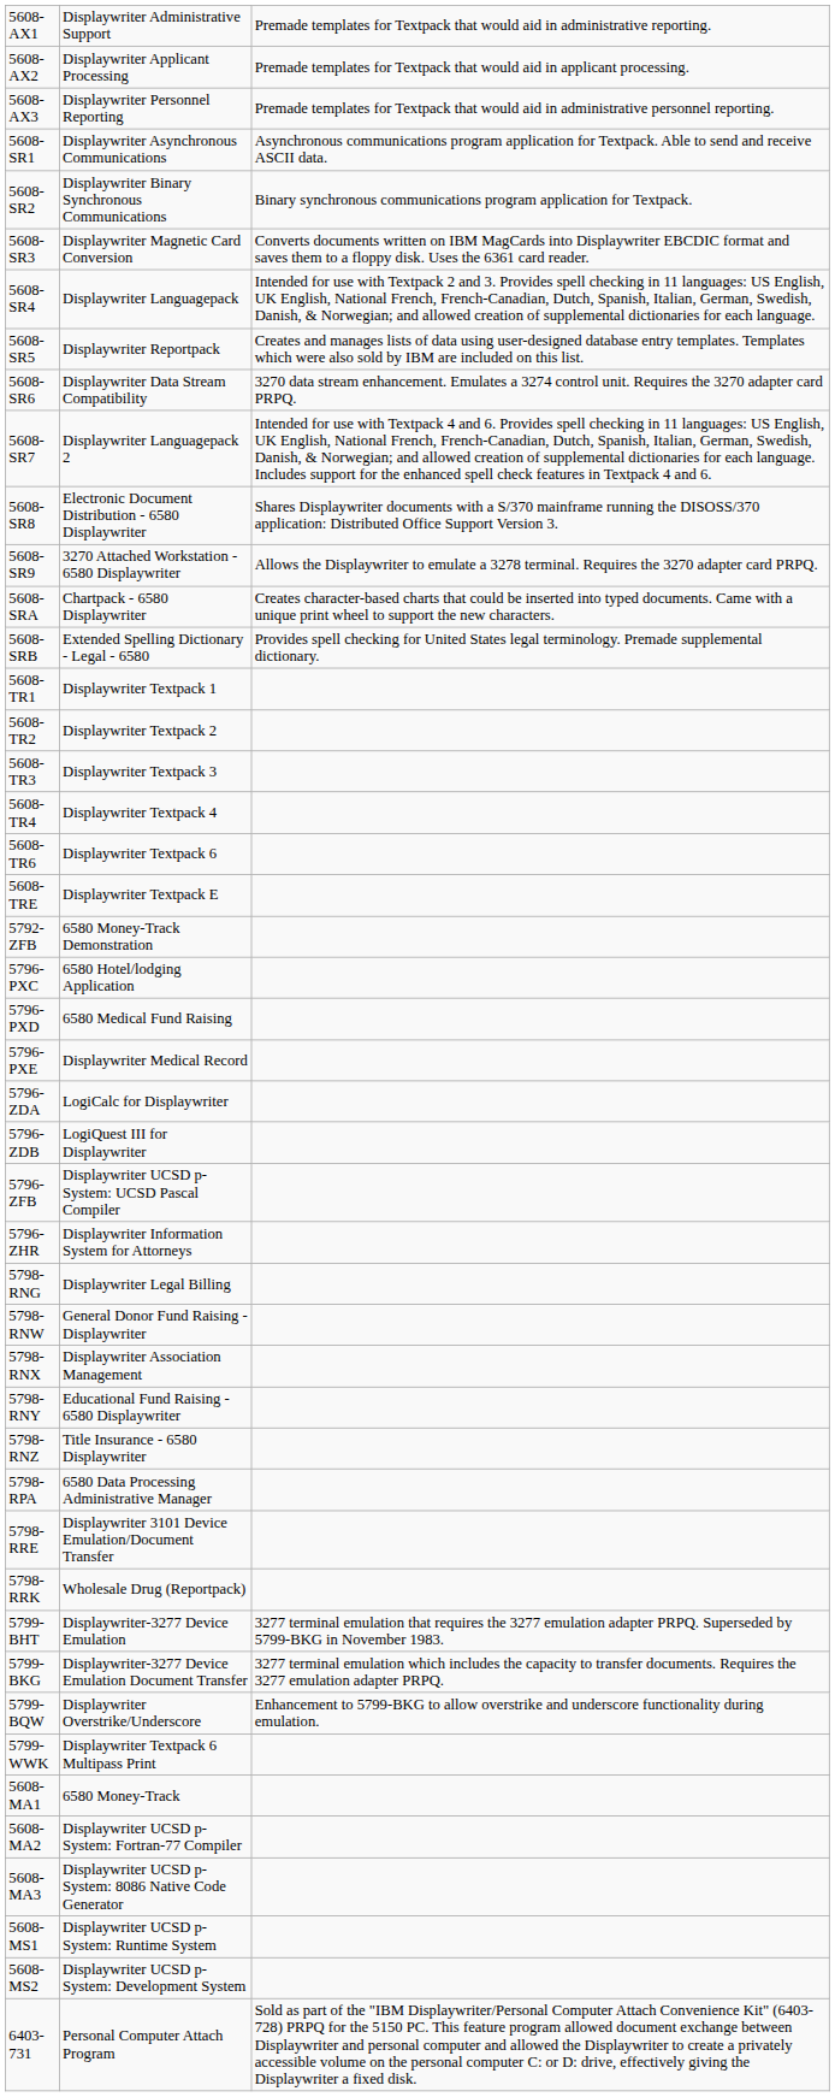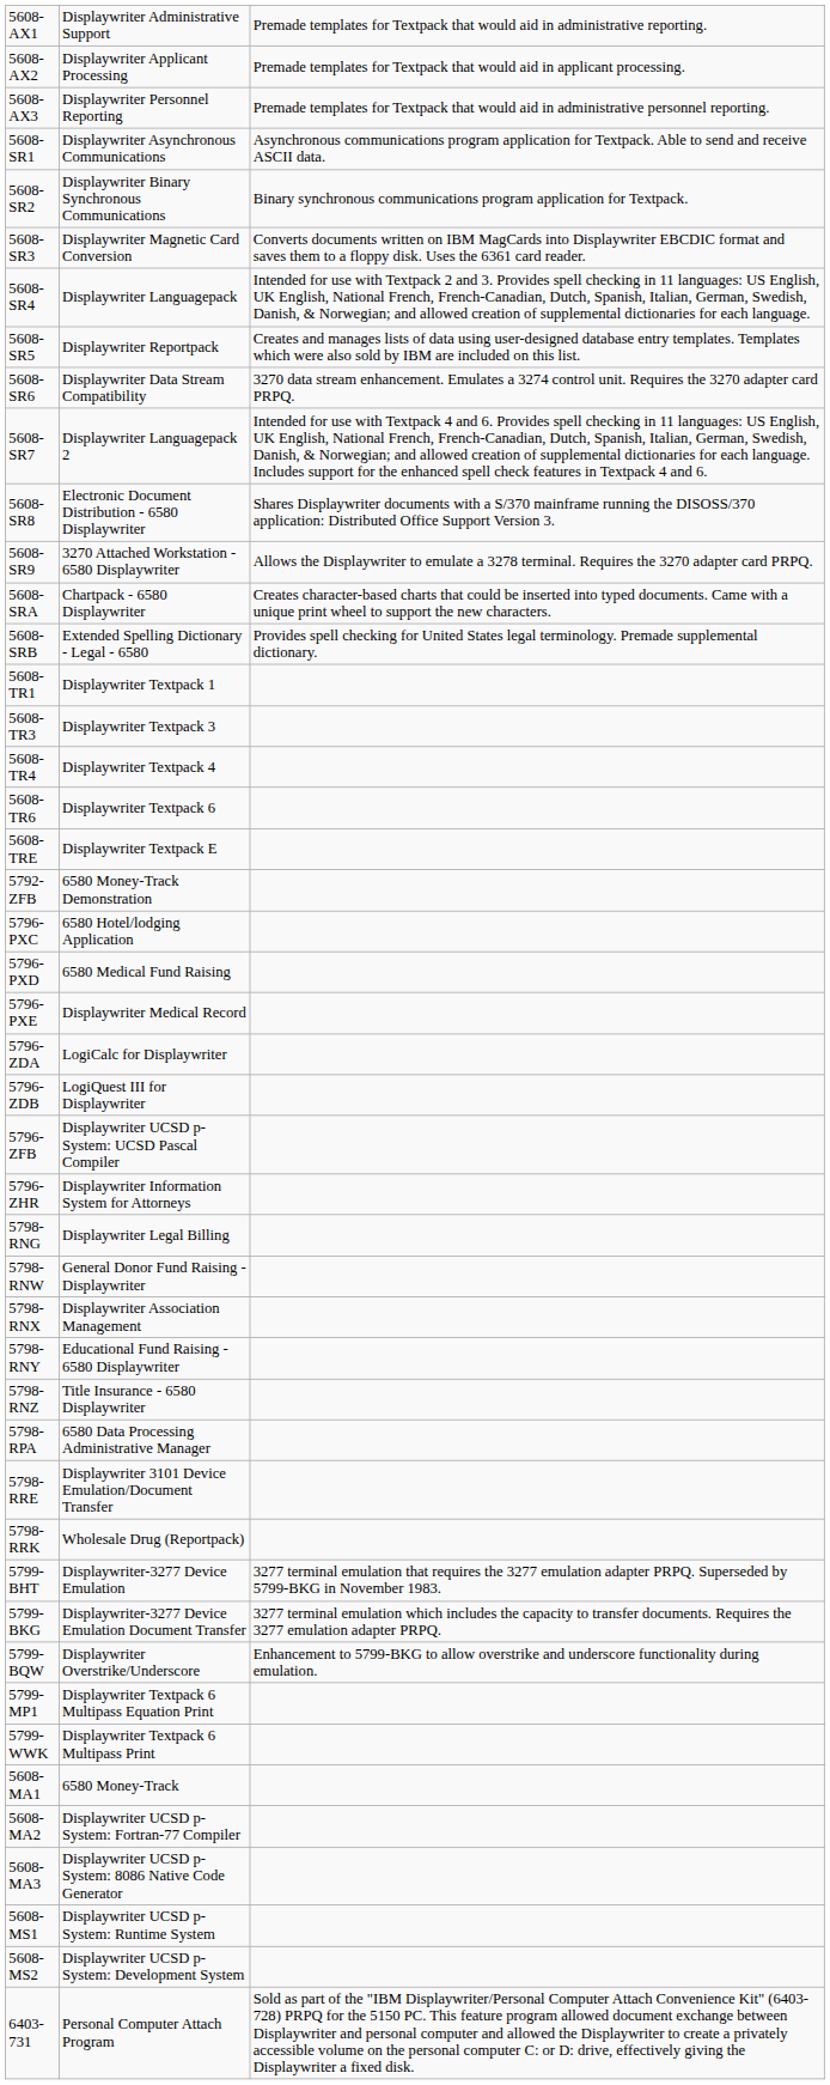 <table class="wikitable sortable mw-collapsible">
 <tr>
 <td>5608-AX1</td>
 <td>Displaywriter Administrative  Support</td>
 <td>Premade templates for Textpack that would aid in administrative reporting.</td>
 </tr>
 <tr>
 <td>5608-AX2</td>
 <td>Displaywriter Applicant Processing</td>
 <td>Premade templates for Textpack that would aid in applicant processing.</td>
 </tr>
 <tr>
 <td>5608-AX3</td>
 <td>Displaywriter Personnel Reporting</td>
 <td>Premade templates for Textpack that would aid in administrative personnel reporting.</td>
 </tr>
 <tr>
 <td>5608-SR1</td>
 <td>Displaywriter Asynchronous Communications</td>
 <td>Asynchronous communications program application for Textpack. Able to send and receive ASCII data.</td>
 </tr>
 <tr>
 <td>5608-SR2</td>
 <td>Displaywriter Binary Synchronous Communications</td>
 <td>Binary synchronous communications program application for Textpack.</td>
 </tr>
 <tr>
 <td>5608-SR3</td>
 <td>Displaywriter Magnetic Card Conversion</td>
 <td>Converts documents written on IBM MagCards into Displaywriter EBCDIC format and saves them to a floppy disk. Uses the 6361 card reader.</td>
 </tr>
 <tr>
 <td>5608-SR4</td>
 <td>Displaywriter Languagepack</td>
 <td>Intended for use with Textpack 2 and 3. Provides spell checking in 11 languages: US English, UK English, National French, French-Canadian, Dutch, Spanish, Italian, German, Swedish, Danish, & Norwegian; and allowed creation of supplemental dictionaries for each language.</td>
 </tr>
 <tr>
 <td>5608-SR5</td>
 <td>Displaywriter Reportpack</td>
 <td>Creates and manages lists of data using user-designed database entry templates. Templates which were also sold by IBM are included on this list.</td>
 </tr>
 <tr>
 <td>5608-SR6</td>
 <td>Displaywriter Data Stream Compatibility</td>
 <td>3270 data stream enhancement. Emulates a 3274 control unit. Requires the 3270 adapter card PRPQ.</td>
 </tr>
 <tr>
 <td>5608-SR7</td>
 <td>Displaywriter Languagepack 2</td>
 <td>Intended for use with Textpack 4 and 6. Provides spell checking in 11 languages: US English, UK English, National French, French-Canadian, Dutch, Spanish, Italian, German, Swedish, Danish, & Norwegian; and allowed creation of supplemental dictionaries for each language. Includes support for the enhanced spell check features in Textpack 4 and 6.</td>
 </tr>
 <tr>
 <td>5608-SR8</td>
 <td>Electronic Document Distribution - 6580 Displaywriter</td>
 <td>Shares Displaywriter documents with a S/370 mainframe running the DISOSS/370 application: Distributed Office Support Version 3.</td>
 </tr>
 <tr>
 <td>5608-SR9</td>
 <td>3270 Attached Workstation - 6580 Displaywriter</td>
 <td>Allows the Displaywriter to emulate a 3278 terminal. Requires the 3270 adapter card PRPQ.</td>
 </tr>
 <tr>
 <td>5608-SRA</td>
 <td>Chartpack - 6580 Displaywriter</td>
 <td>Creates character-based charts that could be inserted into typed documents. Came with a unique print wheel to support the new characters.</td>
 </tr>
 <tr>
 <td>5608-SRB</td>
 <td>Extended Spelling Dictionary - Legal - 6580</td>
 <td>Provides spell checking for United States legal terminology. Premade supplemental dictionary.</td>
 </tr>
 <tr>
 <td>5608-TR1</td>
 <td>Displaywriter Textpack 1</td>
-<td></td>
-</tr>
-<tr>
-<td>5608-TR2</td>
-<td>Displaywriter Textpack 2</td>
 <td></td>
 </tr>
 <tr>
 <td>5608-TR3</td>
 <td>Displaywriter Textpack 3</td>
 <td></td>
 </tr>
 <tr>
 <td>5608-TR4</td>
 <td>Displaywriter Textpack 4</td>
 <td></td>
 </tr>
 <tr>
 <td>5608-TR6</td>
 <td>Displaywriter Textpack 6</td>
 <td></td>
 </tr>
 <tr>
 <td>5608-TRE</td>
 <td>Displaywriter Textpack E</td>
 <td></td>
 </tr>
 <tr>
 <td>5792-ZFB</td>
 <td>6580 Money-Track Demonstration</td>
 <td></td>
 </tr>
 <tr>
 <td>5796-PXC</td>
 <td>6580 Hotel/lodging Application</td>
 <td></td>
 </tr>
 <tr>
 <td>5796-PXD</td>
 <td>6580 Medical Fund Raising</td>
 <td></td>
 </tr>
 <tr>
 <td>5796-PXE</td>
 <td>Displaywriter Medical Record</td>
 <td></td>
 </tr>
 <tr>
 <td>5796-ZDA</td>
 <td>LogiCalc for Displaywriter</td>
 <td></td>
 </tr>
 <tr>
 <td>5796-ZDB</td>
 <td>LogiQuest III for Displaywriter</td>
 <td></td>
 </tr>
 <tr>
 <td>5796-ZFB</td>
 <td>Displaywriter UCSD p-System: UCSD Pascal Compiler</td>
 <td></td>
 </tr>
 <tr>
 <td>5796-ZHR</td>
 <td>Displaywriter Information System for Attorneys</td>
 <td></td>
 </tr>
 <tr>
 <td>5798-RNG</td>
 <td>Displaywriter Legal Billing</td>
 <td></td>
 </tr>
 <tr>
 <td>5798-RNW</td>
 <td>General Donor Fund Raising - Displaywriter</td>
 <td></td>
 </tr>
 <tr>
 <td>5798-RNX</td>
 <td>Displaywriter Association Management</td>
 <td></td>
 </tr>
 <tr>
 <td>5798-RNY</td>
 <td>Educational Fund Raising - 6580 Displaywriter</td>
 <td></td>
 </tr>
 <tr>
 <td>5798-RNZ</td>
 <td>Title Insurance - 6580 Displaywriter</td>
 <td></td>
 </tr>
 <tr>
 <td>5798-RPA</td>
 <td>6580 Data Processing Administrative Manager</td>
 <td></td>
 </tr>
 <tr>
 <td>5798-RRE</td>
 <td>Displaywriter 3101 Device Emulation/Document Transfer</td>
 <td></td>
 </tr>
 <tr>
 <td>5798-RRK</td>
 <td>Wholesale Drug (Reportpack)</td>
 <td></td>
 </tr>
 <tr>
 <td>5799-BHT</td>
 <td>Displaywriter-3277 Device Emulation</td>
 <td>3277 terminal emulation that requires the 3277 emulation adapter PRPQ. Superseded by 5799-BKG in November 1983.</td>
 </tr>
 <tr>
 <td>5799-BKG</td>
 <td>Displaywriter-3277 Device Emulation Document Transfer</td>
 <td>3277 terminal emulation which includes the capacity to transfer documents. Requires the 3277 emulation adapter PRPQ.</td>
 </tr>
 <tr>
 <td>5799-BQW</td>
 <td>Displaywriter Overstrike/Underscore</td>
 <td>Enhancement to 5799-BKG to allow overstrike and underscore functionality during emulation.</td>
 </tr>
 <tr>
+<td>5799-MP1</td>
+<td>Displaywriter Textpack 6 Multipass Equation Print</td>
+<td></td>
+</tr>
+<tr>
 <td>5799-WWK</td>
 <td>Displaywriter Textpack 6 Multipass Print</td>
 <td></td>
 </tr>
 <tr>
 <td>5608-MA1</td>
 <td>6580 Money-Track</td>
 <td></td>
 </tr>
 <tr>
 <td>5608-MA2</td>
 <td>Displaywriter UCSD p-System: Fortran-77 Compiler</td>
 <td></td>
 </tr>
 <tr>
 <td>5608-MA3</td>
 <td>Displaywriter UCSD p-System: 8086 Native Code Generator</td>
 <td></td>
 </tr>
 <tr>
 <td>5608-MS1</td>
 <td>Displaywriter UCSD p-System: Runtime System</td>
 <td></td>
 </tr>
 <tr>
 <td>5608-MS2</td>
 <td>Displaywriter UCSD p-System: Development System</td>
 <td></td>
 </tr>
 <tr>
 <td>6403-731</td>
 <td>Personal Computer Attach Program</td>
 <td>Sold as part of the "IBM Displaywriter/Personal Computer Attach Convenience Kit" (6403-728) PRPQ for the 5150 PC. This feature program allowed document exchange between Displaywriter and personal computer and allowed the Displaywriter to create a privately accessible volume on the personal computer C: or D: drive, effectively giving the Displaywriter a fixed disk.</td>
 </tr>
 </table>
